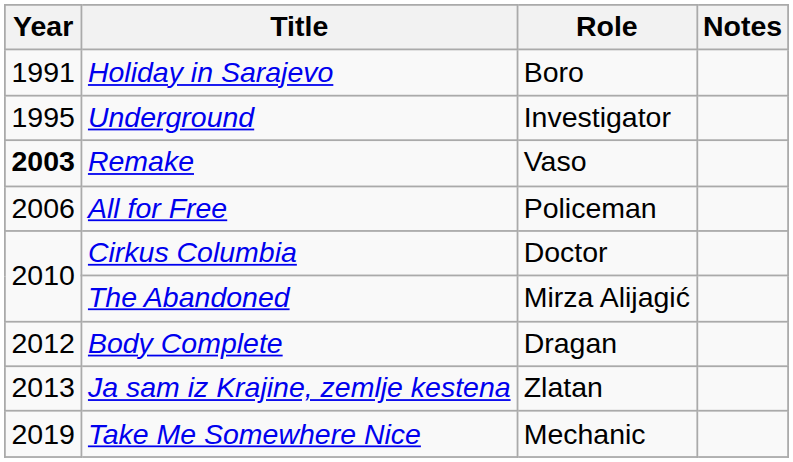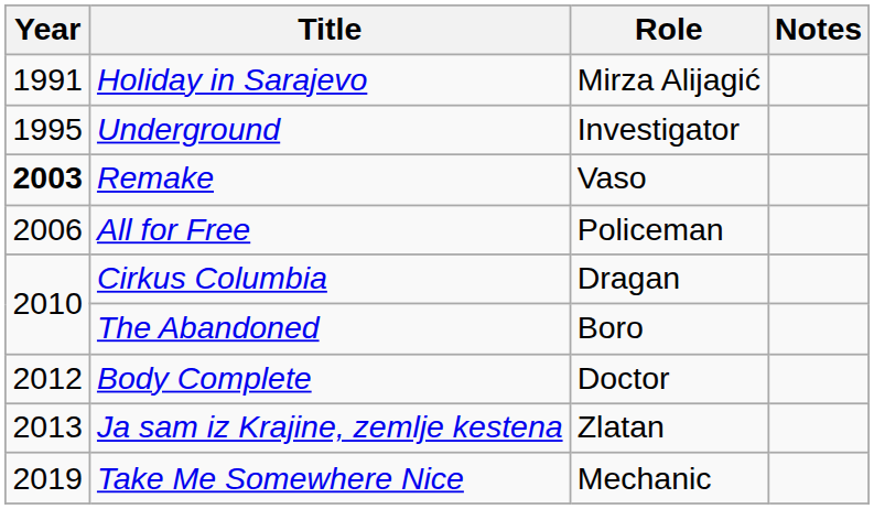 <table class="wikitable sortable">
 <tr>
 <th>Year</th>
 <th>Title</th>
 <th>Role</th>
 <th class="unsortable">Notes</th>
 </tr>
 <tr>
 <td>1991</td>
 <td><em><a href='#'>Holiday in Sarajevo</a></em></td>
-<td>Boro</td>
+<td>Mirza Alijagić</td>
 <td></td>
 </tr>
 <tr>
 <td>1995</td>
 <td><em><a href='#'>Underground</a></em></td>
 <td>Investigator</td>
 <td></td>
 </tr>
 <tr>
 <td><strong>2003</strong></td>
 <td><em><a href='#'>Remake</a></em></td>
 <td>Vaso</td>
 <td></td>
 </tr>
 <tr>
 <td>2006</td>
 <td><em><a href='#'>All for Free</a></em></td>
 <td>Policeman</td>
 <td></td>
 </tr>
 <tr>
 <td rowspan=2>2010</td>
 <td><em><a href='#'>Cirkus Columbia</a></em></td>
-<td>Doctor</td>
+<td>Dragan</td>
 <td></td>
 </tr>
 <tr>
 <td><em><a href='#'>The Abandoned</a></em></td>
-<td>Mirza Alijagić</td>
+<td>Boro</td>
 <td></td>
 </tr>
 <tr>
 <td>2012</td>
 <td><em><a href='#'>Body Complete</a></em></td>
-<td>Dragan</td>
+<td>Doctor</td>
 </tr>
 <tr>
 <td>2013</td>
 <td><em><a href='#'>Ja sam iz Krajine, zemlje kestena</a></em></td>
 <td>Zlatan</td>
 <td></td>
 </tr>
 <tr>
 <td>2019</td>
 <td><em><a href='#'>Take Me Somewhere Nice</a></em></td>
 <td>Mechanic</td>
 <td></td>
 </tr>
 </table>
